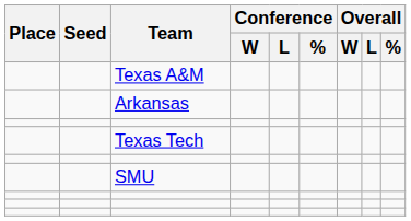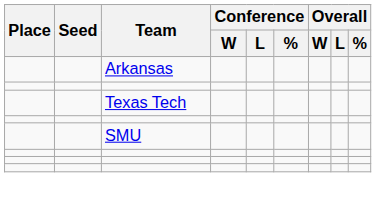 <table class=wikitable>
 <tr>
 <th rowspan ="2">Place</th>
 <th rowspan ="2">Seed</th>
 <th rowspan ="2" width= "100pt">Team</th>
 <th colspan = "3">Conference</th>
 <th colspan ="3">Overall</th>
 </tr>
 <tr>
 <th>W</th>
 <th>L</th>
 <th>%</th>
 <th>W</th>
 <th>L</th>
 <th>%</th>
-</tr>
-<tr>
-<td></td>
-<td></td>
-<td><a href='#'>Texas A&M</a></td>
-<td></td>
-<td></td>
-<td></td>
-<td></td>
-<td></td>
-<td></td>
 </tr>
 <tr>
 <td></td>
 <td></td>
 <td><a href='#'>Arkansas</a></td>
 <td></td>
 <td></td>
 <td></td>
 <td></td>
 <td></td>
 <td></td>
 </tr>
 <tr>
 <td></td>
 <td></td>
 <td></td>
 <td></td>
 <td></td>
 <td></td>
 <td></td>
 <td></td>
 <td></td>
 </tr>
 <tr>
 <td></td>
 <td></td>
 <td><a href='#'>Texas Tech</a></td>
 <td></td>
 <td></td>
 <td></td>
 <td></td>
 <td></td>
 <td></td>
 </tr>
 <tr>
 <td></td>
 <td></td>
 <td></td>
 <td></td>
 <td></td>
 <td></td>
 <td></td>
 <td></td>
 <td></td>
 </tr>
 <tr>
 <td></td>
 <td></td>
 <td><a href='#'>SMU</a></td>
 <td></td>
 <td></td>
 <td></td>
 <td></td>
 <td></td>
 <td></td>
 </tr>
 <tr>
 <td></td>
 <td></td>
 <td></td>
 <td></td>
 <td></td>
 <td></td>
 <td></td>
 <td></td>
 <td></td>
 </tr>
 <tr>
 <td></td>
 <td></td>
 <td></td>
 <td></td>
 <td></td>
 <td></td>
 <td></td>
 <td></td>
 <td></td>
 </tr>
 <tr>
 <td></td>
 <td></td>
 <td></td>
 <td></td>
 <td></td>
 <td></td>
 <td></td>
 <td></td>
 <td></td>
 </tr>
 </table>
